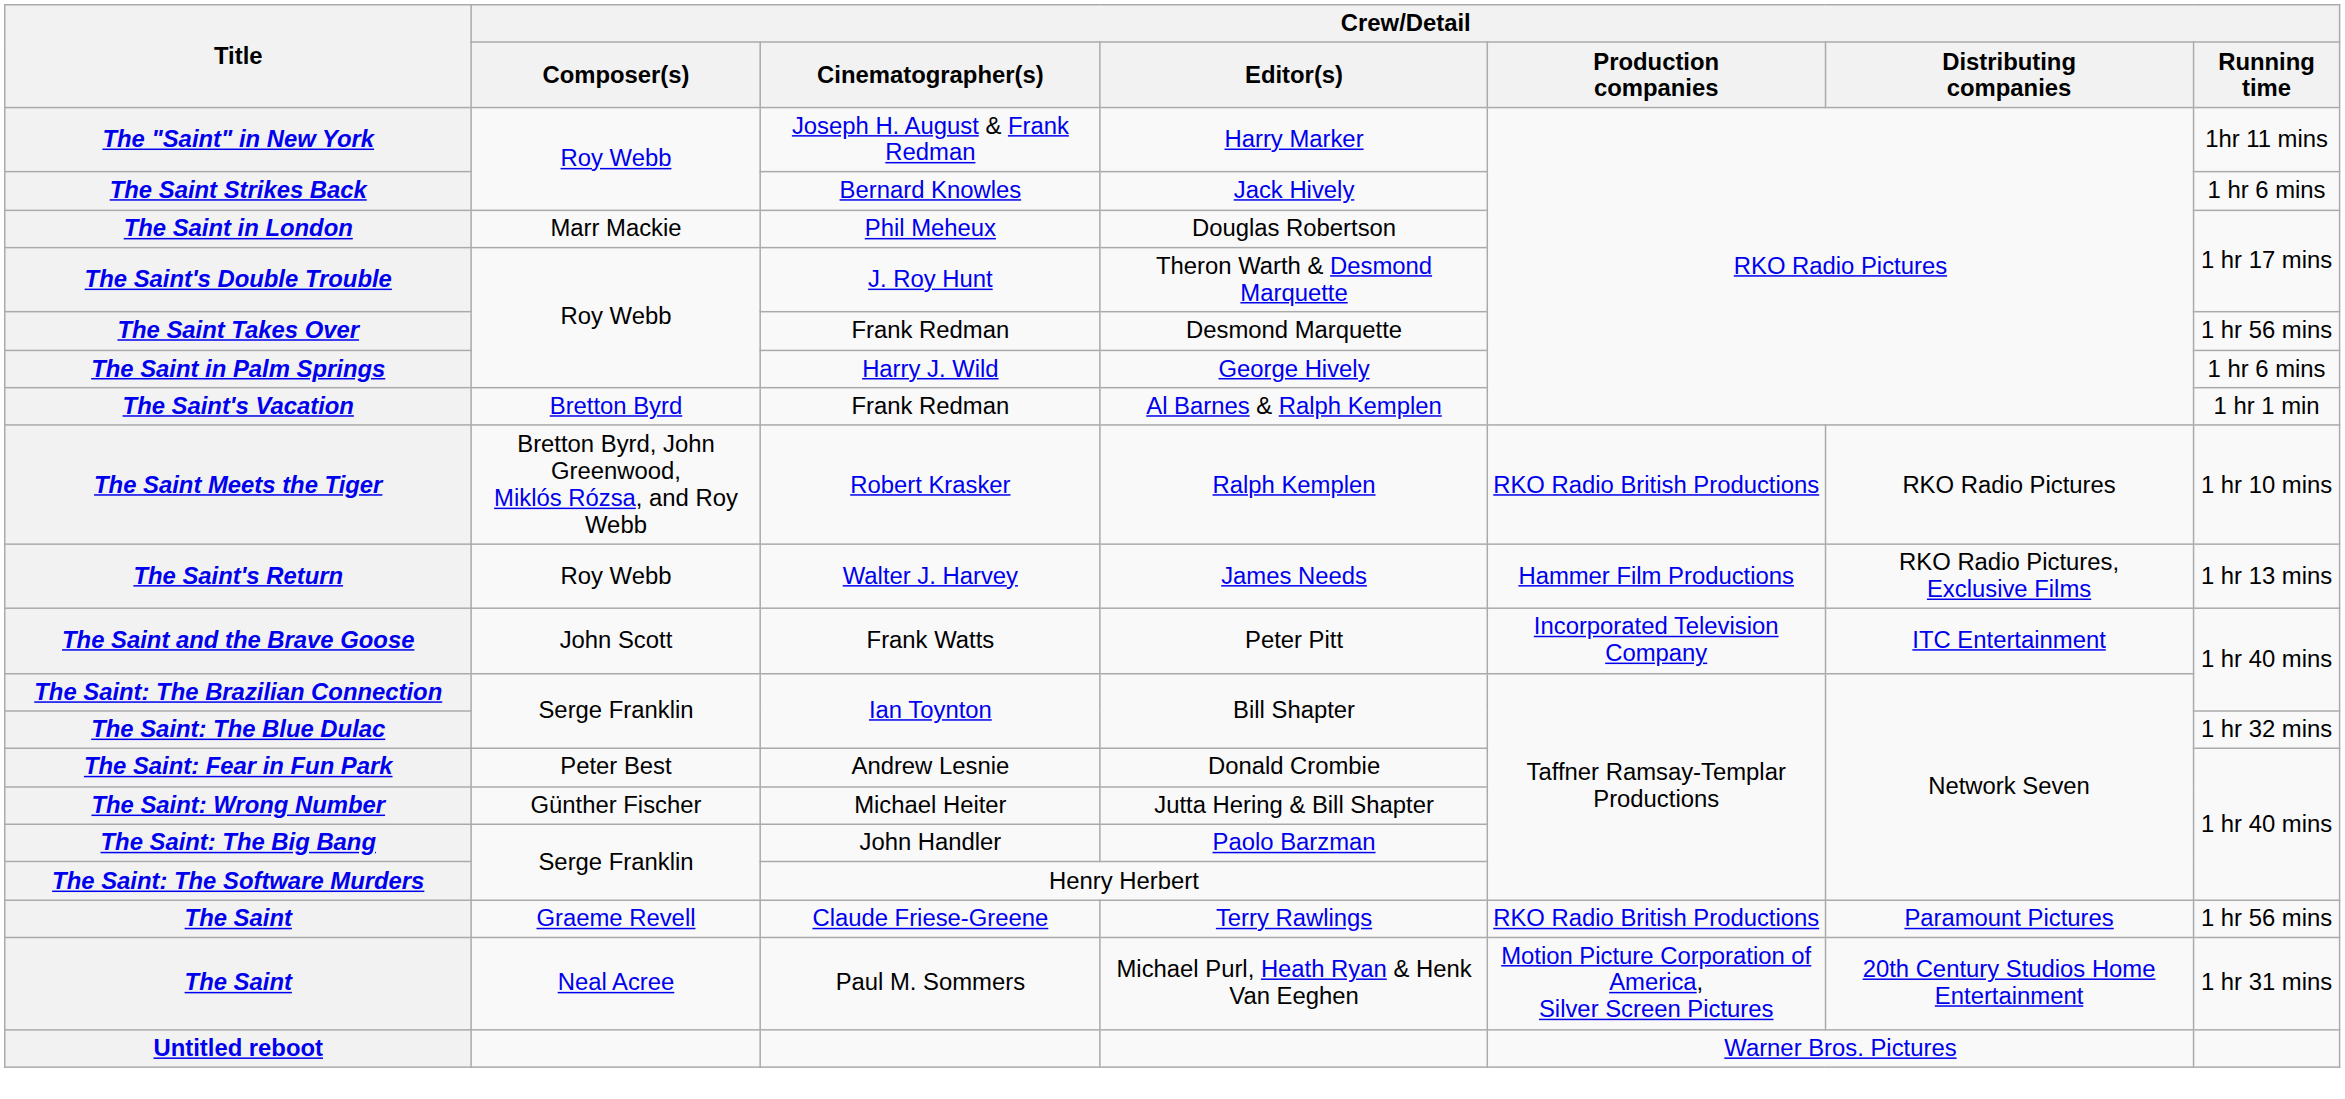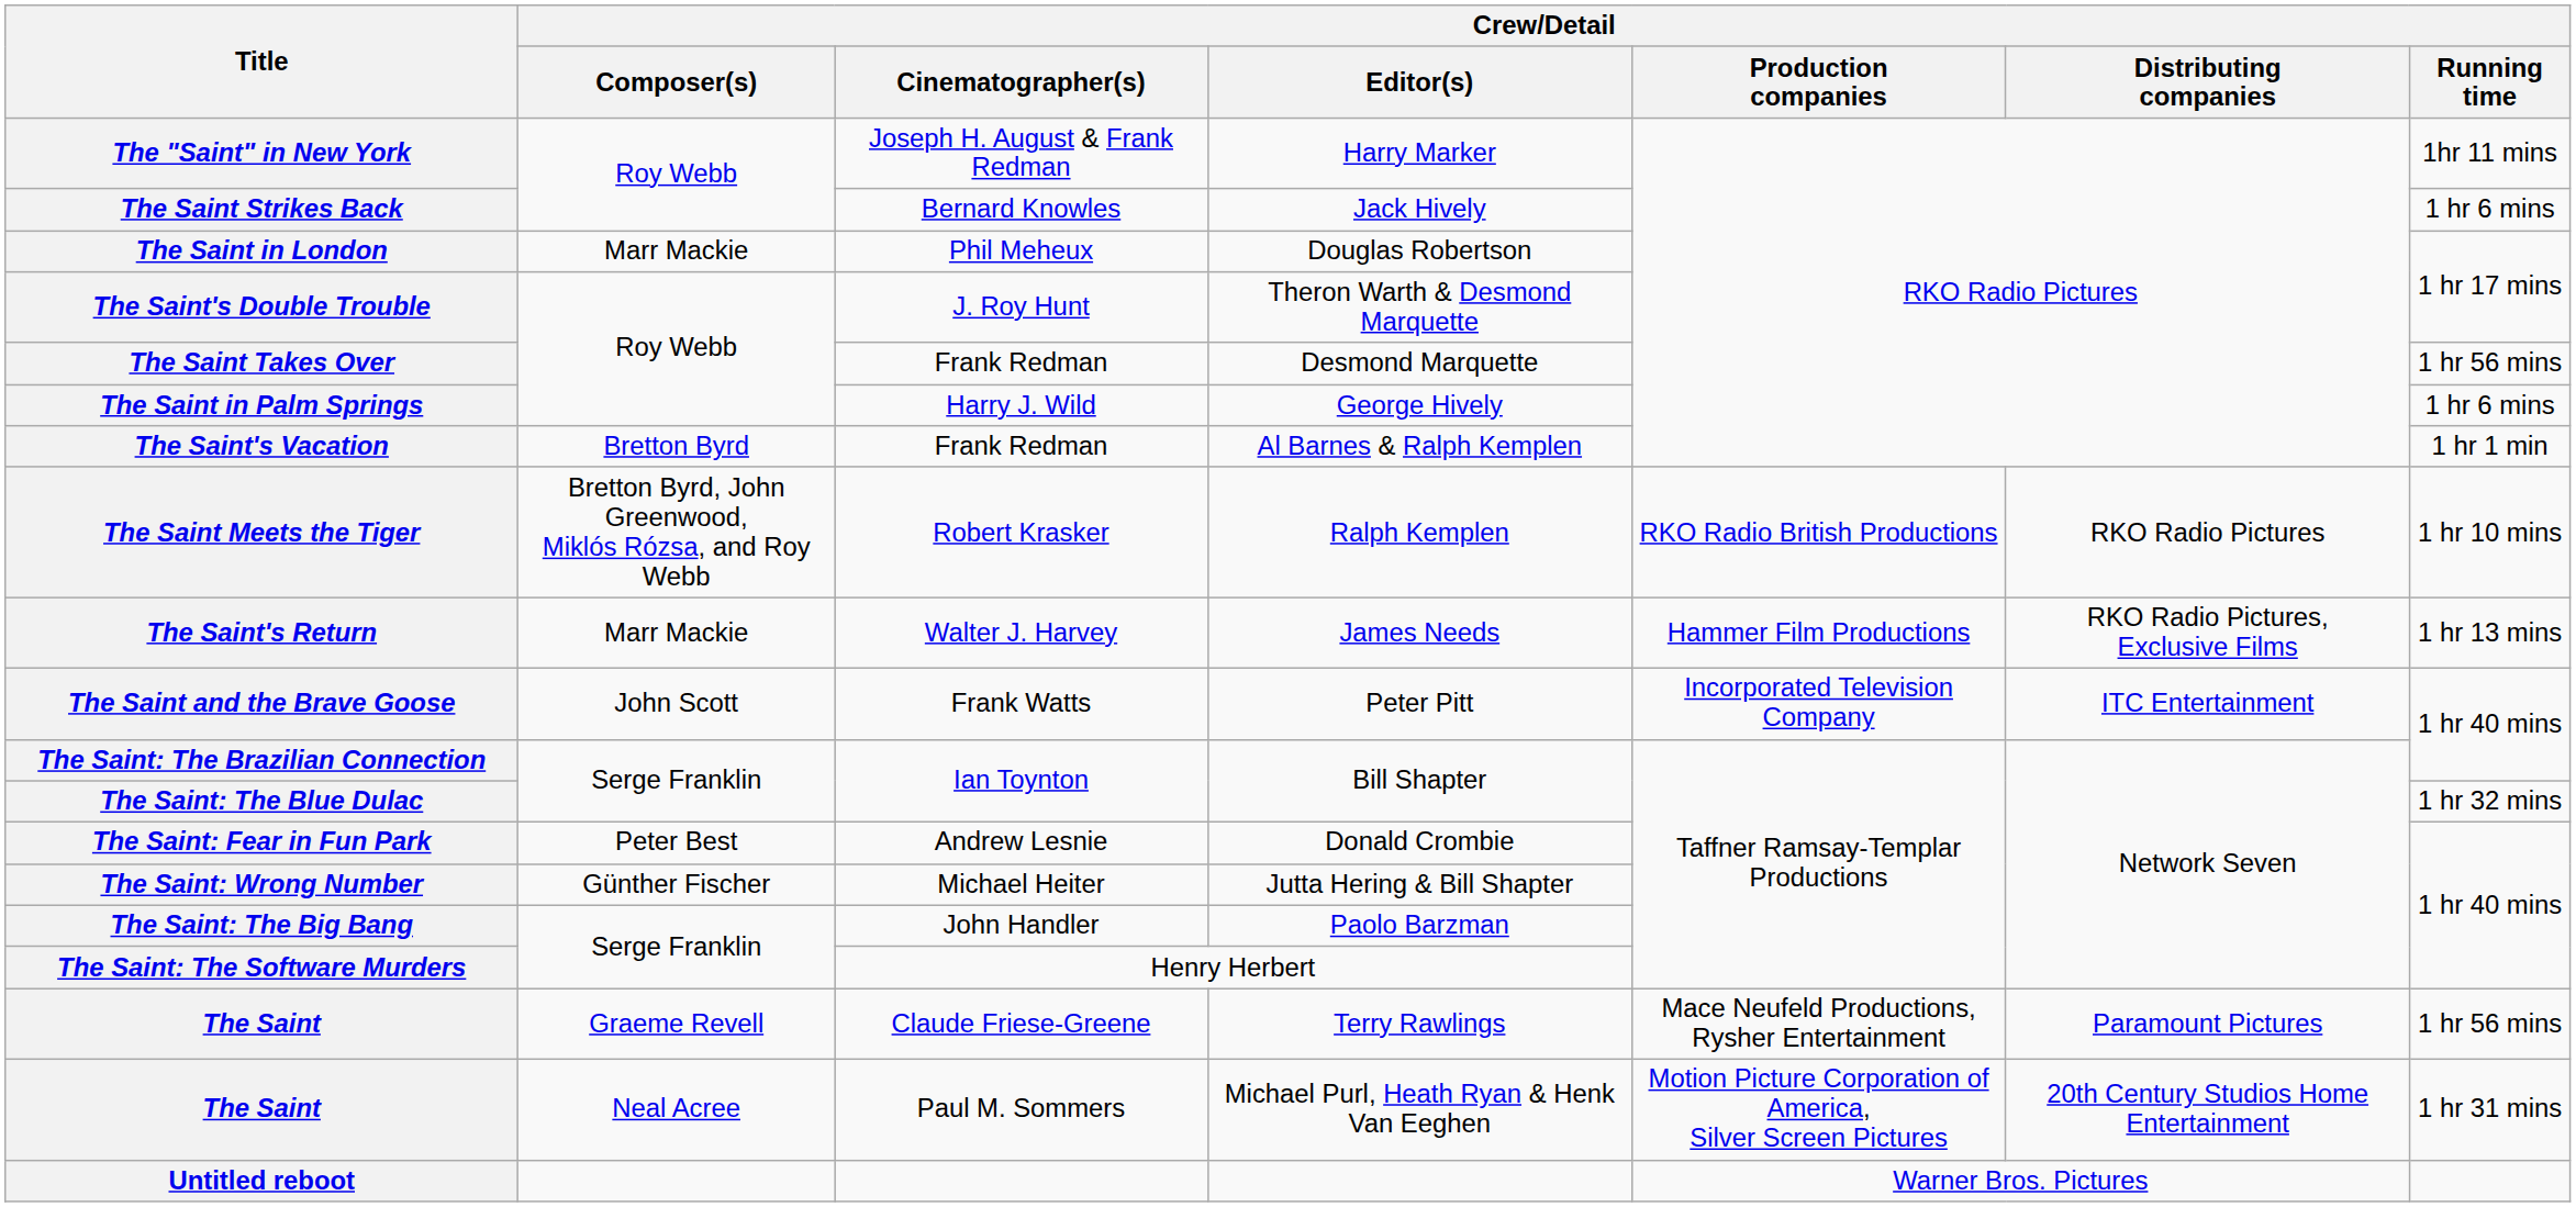 <table class="wikitable sortable" style="text-align:center; width:99%;">
 <tr>
 <th rowspan="2" style="width:20%;">Title</th>
 <th colspan="7">Crew/Detail</th>
 </tr>
 <tr>
 <th style="text-align:center;">Composer(s)</th>
 <th style="text-align:center;">Cinematographer(s)</th>
 <th style="text-align:center;">Editor(s)</th>
 <th style="text-align:center;">Production <br>companies</th>
 <th style="text-align:center;">Distributing <br>companies</th>
 <th style="text-align:center;">Running time</th>
 </tr>
 <tr>
 <th><em><a href='#'>The "Saint" in New York</a></em></th>
 <td rowspan="2"><a href='#'>Roy Webb</a></td>
 <td><a href='#'>Joseph H. August</a> & <a href='#'>Frank Redman</a></td>
 <td><a href='#'>Harry Marker</a></td>
 <td rowspan="7" colspan="2"><a href='#'>RKO Radio Pictures</a></td>
 <td>1hr 11 mins</td>
 </tr>
 <tr>
 <th><em><a href='#'>The Saint Strikes Back</a></em></th>
 <td><a href='#'>Bernard Knowles</a></td>
 <td><a href='#'>Jack Hively</a></td>
 <td>1 hr 6 mins</td>
 </tr>
 <tr>
 <th><em><a href='#'>The Saint in London</a></em></th>
 <td>Marr Mackie</td>
 <td><a href='#'>Phil Meheux</a></td>
 <td>Douglas Robertson</td>
 <td rowspan="2">1 hr 17 mins</td>
 </tr>
 <tr>
 <th><em><a href='#'>The Saint's Double Trouble</a></em></th>
 <td rowspan="3">Roy Webb</td>
 <td><a href='#'>J. Roy Hunt</a></td>
 <td>Theron Warth & <a href='#'>Desmond Marquette</a></td>
 </tr>
 <tr>
 <th><em><a href='#'>The Saint Takes Over</a></em></th>
 <td>Frank Redman</td>
 <td>Desmond Marquette</td>
 <td>1 hr 56 mins</td>
 </tr>
 <tr>
 <th><em><a href='#'>The Saint in Palm Springs</a></em></th>
 <td><a href='#'>Harry J. Wild</a></td>
 <td><a href='#'>George Hively</a></td>
 <td>1 hr 6 mins</td>
 </tr>
 <tr>
 <th><em><a href='#'>The Saint's Vacation</a></em></th>
 <td><a href='#'>Bretton Byrd</a></td>
 <td>Frank Redman</td>
 <td><a href='#'>Al Barnes</a> & <a href='#'>Ralph Kemplen</a></td>
 <td>1 hr 1 min</td>
 </tr>
 <tr>
 <th><em><a href='#'>The Saint Meets the Tiger</a></em></th>
 <td>Bretton Byrd, John Greenwood, <br><a href='#'>Miklós Rózsa</a>, and Roy Webb</td>
 <td><a href='#'>Robert Krasker</a></td>
 <td><a href='#'>Ralph Kemplen</a></td>
 <td><a href='#'>RKO Radio British Productions</a></td>
 <td>RKO Radio Pictures</td>
 <td>1 hr 10 mins</td>
 </tr>
 <tr>
 <th><em><a href='#'>The Saint's Return</a></em></th>
-<td>Roy Webb</td>
+<td>Marr Mackie</td>
 <td><a href='#'>Walter J. Harvey</a></td>
 <td><a href='#'>James Needs</a></td>
 <td><a href='#'>Hammer Film Productions</a></td>
 <td>RKO Radio Pictures, <br><a href='#'>Exclusive Films</a></td>
 <td>1 hr 13 mins</td>
 </tr>
 <tr>
 <th><em><a href='#'>The Saint and the Brave Goose</a></em></th>
 <td>John Scott</td>
 <td>Frank Watts</td>
 <td>Peter Pitt</td>
 <td><a href='#'>Incorporated Television Company</a></td>
 <td><a href='#'>ITC Entertainment</a></td>
 <td rowspan="2">1 hr 40 mins</td>
 </tr>
 <tr>
 <th><em><a href='#'>The Saint: The Brazilian Connection</a></em></th>
 <td rowspan="2">Serge Franklin</td>
 <td rowspan="2"><a href='#'>Ian Toynton</a></td>
 <td rowspan="2">Bill Shapter</td>
 <td rowspan="6">Taffner Ramsay-Templar Productions</td>
 <td rowspan="6">Network Seven</td>
 </tr>
 <tr>
 <th><em><a href='#'>The Saint: The Blue Dulac</a></em></th>
 <td>1 hr 32 mins</td>
 </tr>
 <tr>
 <th><em><a href='#'>The Saint: Fear in Fun Park</a></em></th>
 <td>Peter Best</td>
 <td>Andrew Lesnie</td>
 <td>Donald Crombie</td>
 <td rowspan="4">1 hr 40 mins</td>
 </tr>
 <tr>
 <th><em><a href='#'>The Saint: Wrong Number</a></em></th>
 <td>Günther Fischer</td>
 <td>Michael Heiter</td>
 <td>Jutta Hering & Bill Shapter</td>
 </tr>
 <tr>
 <th><em><a href='#'>The Saint: The Big Bang</a></em></th>
 <td rowspan="2">Serge Franklin</td>
 <td>John Handler</td>
 <td><a href='#'>Paolo Barzman</a></td>
 </tr>
 <tr>
 <th><em><a href='#'>The Saint: The Software Murders</a></em></th>
 <td colspan="2">Henry Herbert</td>
 </tr>
 <tr>
 <th><em><a href='#'>The Saint</a></em> <br></th>
 <td><a href='#'>Graeme Revell</a></td>
 <td><a href='#'>Claude Friese-Greene</a></td>
 <td><a href='#'>Terry Rawlings</a></td>
-<td><a href='#'>RKO Radio British Productions</a></td>
+<td>Mace Neufeld Productions, <br>Rysher Entertainment</td>
 <td><a href='#'>Paramount Pictures</a></td>
 <td>1 hr 56 mins</td>
 </tr>
 <tr>
 <th><em><a href='#'>The Saint</a></em> <br></th>
 <td><a href='#'>Neal Acree</a></td>
 <td>Paul M. Sommers</td>
 <td>Michael Purl, <a href='#'>Heath Ryan</a> & Henk Van Eeghen</td>
 <td><a href='#'>Motion Picture Corporation of America</a>, <br><a href='#'>Silver Screen Pictures</a></td>
 <td><a href='#'>20th Century Studios Home Entertainment</a></td>
 <td>1 hr 31 mins</td>
 </tr>
 <tr>
 <th><a href='#'>Untitled reboot</a></th>
 <td></td>
 <td></td>
 <td></td>
 <td colspan="2"><a href='#'>Warner Bros. Pictures</a></td>
 <td></td>
 </tr>
 </table>
